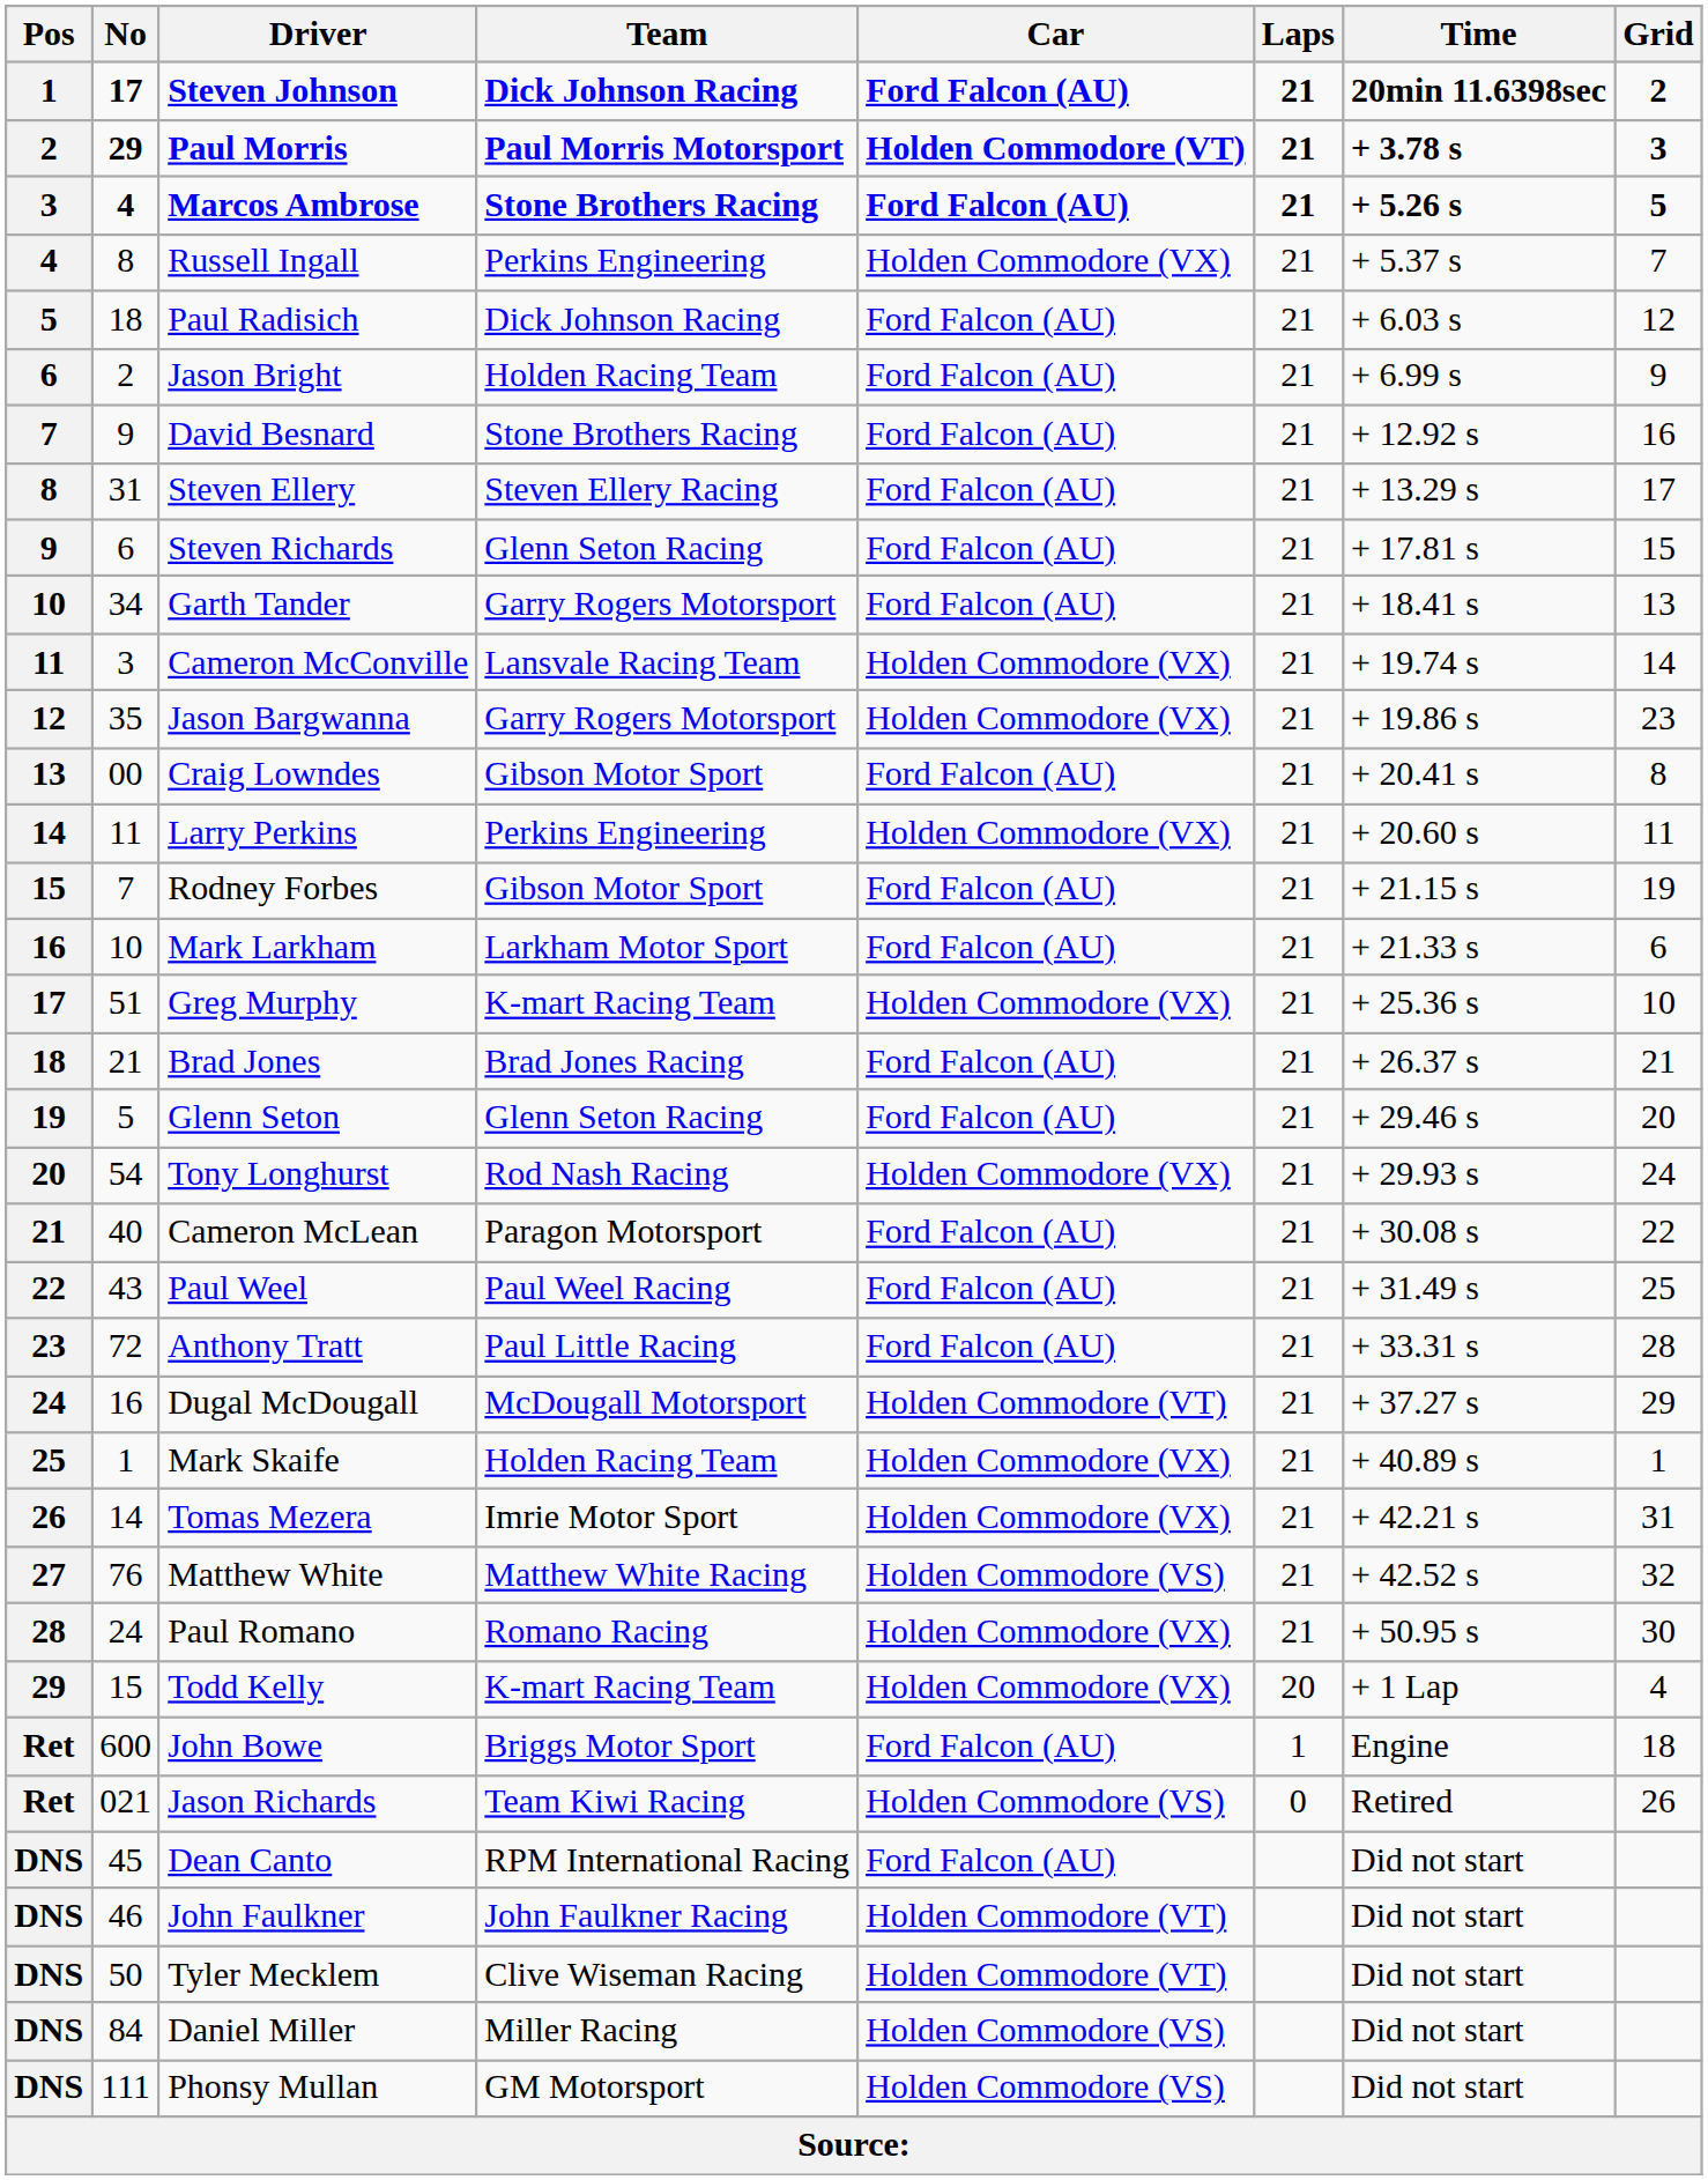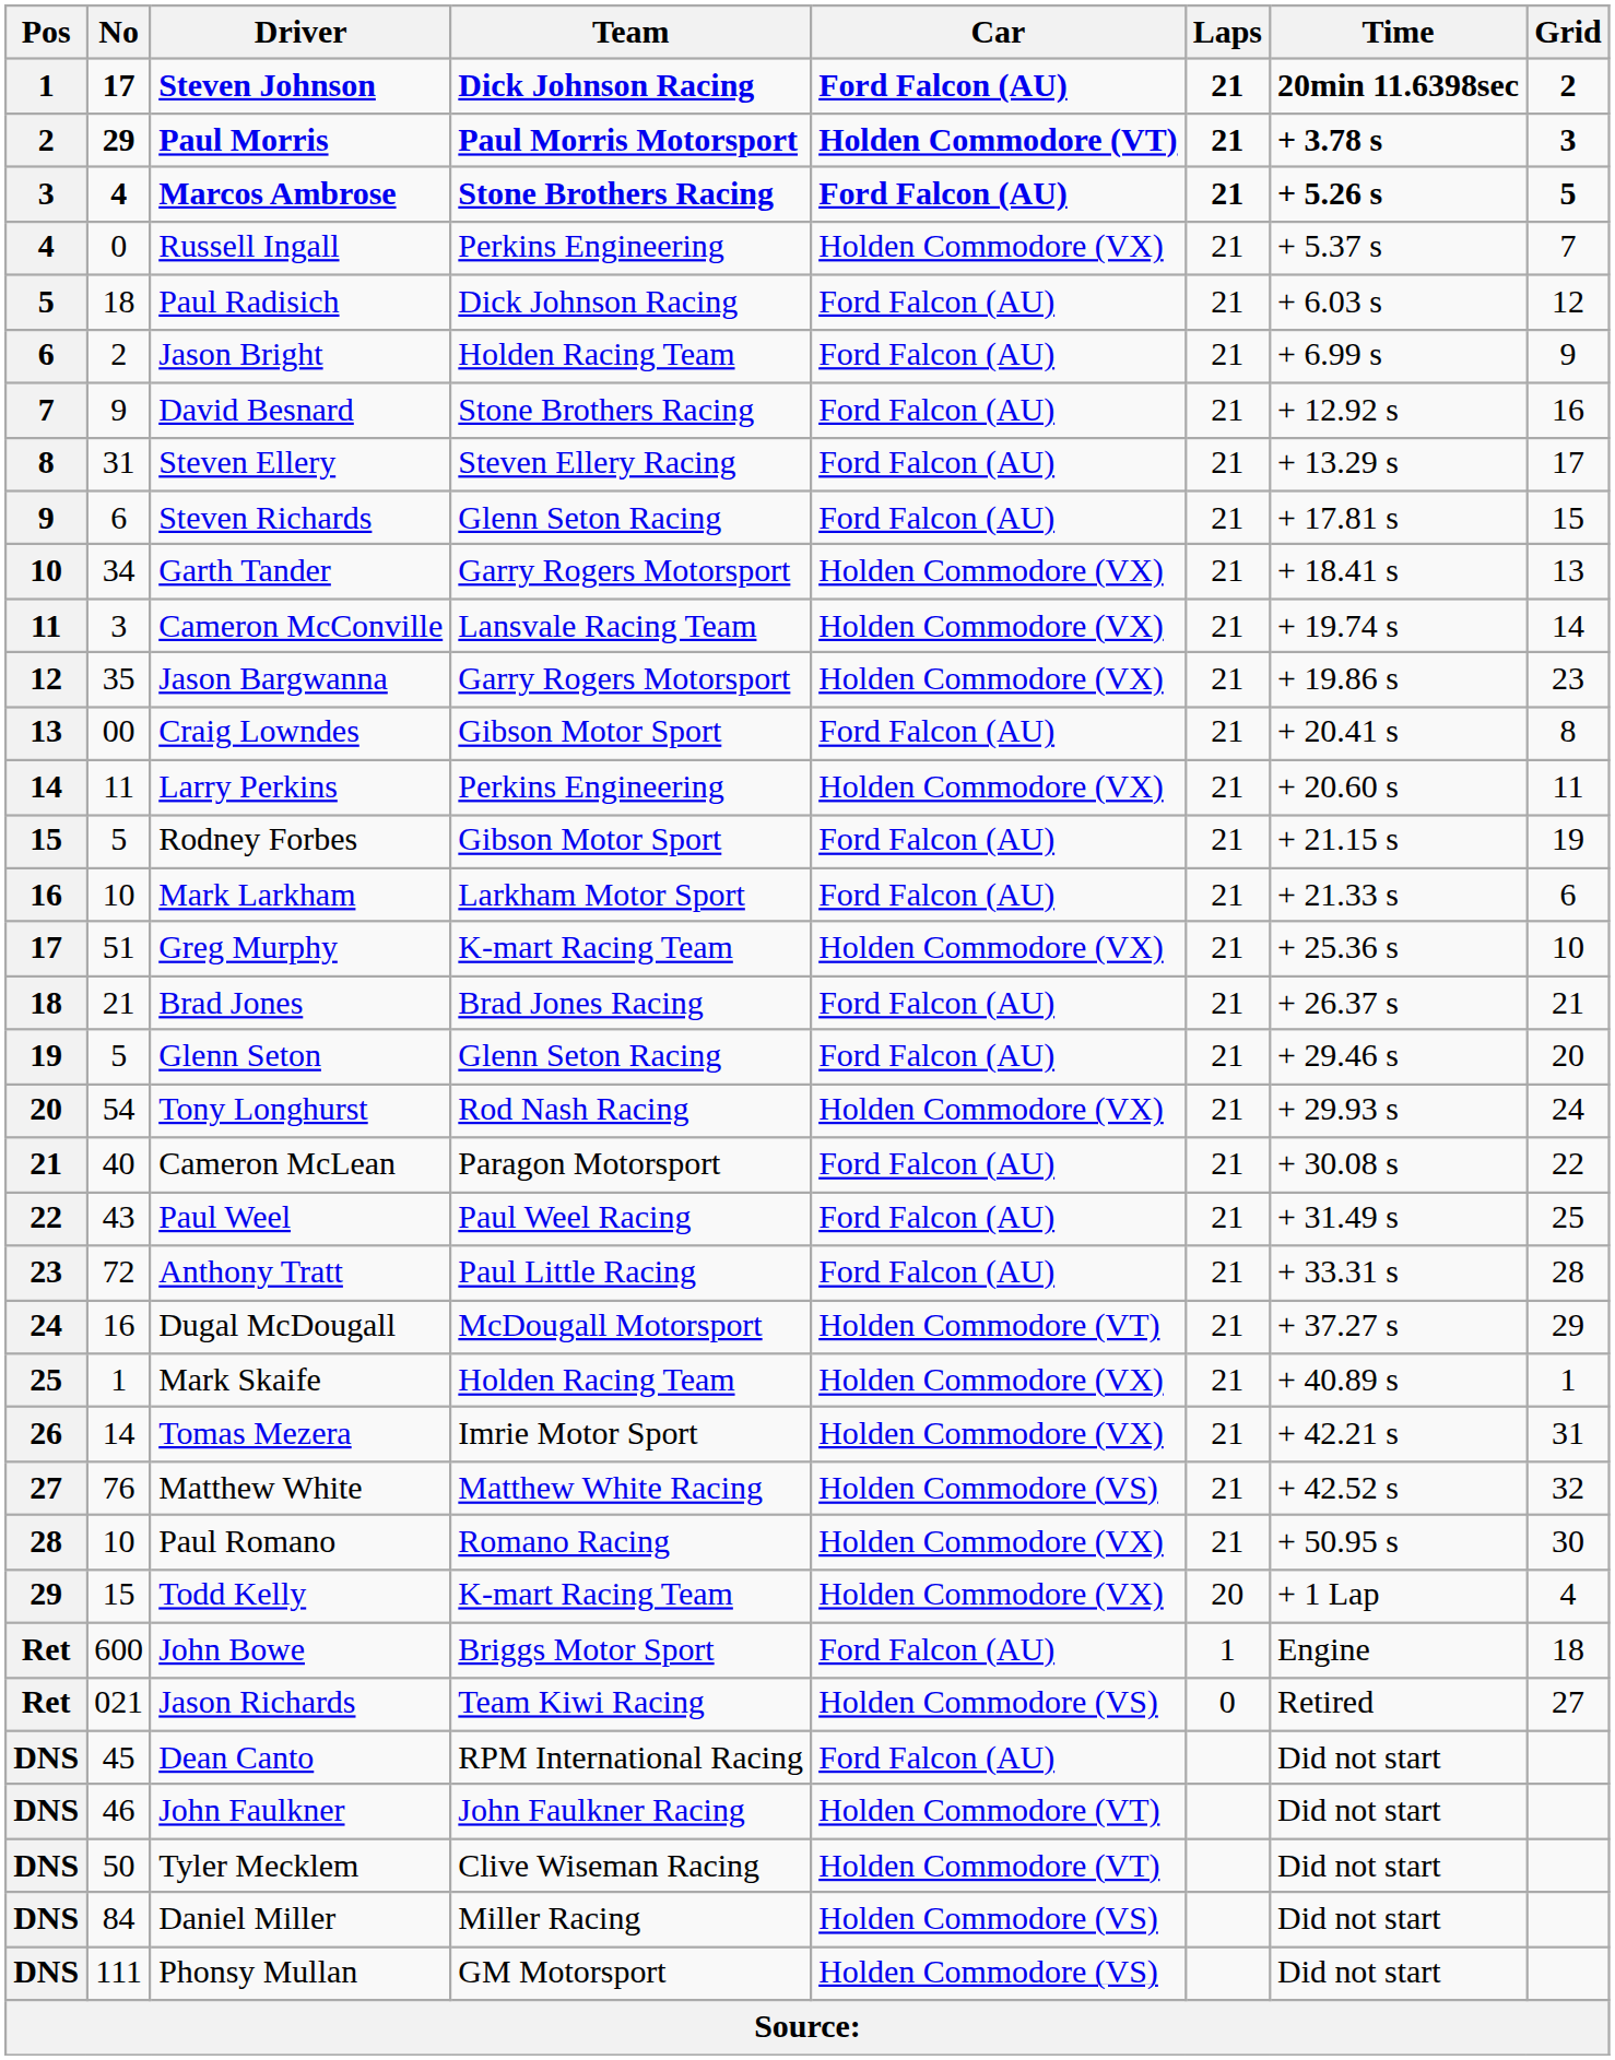 <table class="wikitable" style="font-size: 85%;">
 <tr>
 <th>Pos</th>
 <th>No</th>
 <th>Driver</th>
 <th>Team</th>
 <th>Car</th>
 <th>Laps</th>
 <th>Time</th>
 <th>Grid</th>
 </tr>
 <tr>
 <th>1</th>
 <td align=center><strong>17</strong></td>
 <td><strong> <a href='#'>Steven Johnson</a></strong></td>
 <td><strong><a href='#'>Dick Johnson Racing</a></strong></td>
 <td><strong><a href='#'>Ford Falcon (AU)</a></strong></td>
 <td align=center><strong>21</strong></td>
 <td><strong>20min 11.6398sec</strong></td>
 <td align=center><strong>2</strong></td>
 </tr>
 <tr>
 <th>2</th>
 <td align=center><strong>29</strong></td>
 <td><strong> <a href='#'>Paul Morris</a></strong></td>
 <td><strong><a href='#'>Paul Morris Motorsport</a></strong></td>
 <td><strong><a href='#'>Holden Commodore (VT)</a></strong></td>
 <td align=center><strong>21</strong></td>
 <td><strong>+ 3.78 s</strong></td>
 <td align=center><strong>3</strong></td>
 </tr>
 <tr>
 <th>3</th>
 <td align=center><strong>4</strong></td>
 <td><strong> <a href='#'>Marcos Ambrose</a></strong></td>
 <td><strong><a href='#'>Stone Brothers Racing</a></strong></td>
 <td><strong><a href='#'>Ford Falcon (AU)</a></strong></td>
 <td align=center><strong>21</strong></td>
 <td><strong>+ 5.26 s</strong></td>
 <td align=center><strong>5</strong></td>
 </tr>
 <tr>
 <th>4</th>
-<td align=center>8</td>
+<td align=center>0</td>
 <td> <a href='#'>Russell Ingall</a></td>
 <td><a href='#'>Perkins Engineering</a></td>
 <td><a href='#'>Holden Commodore (VX)</a></td>
 <td align=center>21</td>
 <td>+ 5.37 s</td>
 <td align=center>7</td>
 </tr>
 <tr>
 <th>5</th>
 <td align=center>18</td>
 <td> <a href='#'>Paul Radisich</a></td>
 <td><a href='#'>Dick Johnson Racing</a></td>
 <td><a href='#'>Ford Falcon (AU)</a></td>
 <td align=center>21</td>
 <td>+ 6.03 s</td>
 <td align=center>12</td>
 </tr>
 <tr>
 <th>6</th>
 <td align=center>2</td>
 <td> <a href='#'>Jason Bright</a></td>
 <td><a href='#'>Holden Racing Team</a></td>
 <td><a href='#'>Ford Falcon (AU)</a></td>
 <td align=center>21</td>
 <td>+ 6.99 s</td>
 <td align=center>9</td>
 </tr>
 <tr>
 <th>7</th>
 <td align=center>9</td>
 <td> <a href='#'>David Besnard</a></td>
 <td><a href='#'>Stone Brothers Racing</a></td>
 <td><a href='#'>Ford Falcon (AU)</a></td>
 <td align=center>21</td>
 <td>+ 12.92 s</td>
 <td align=center>16</td>
 </tr>
 <tr>
 <th>8</th>
 <td align=center>31</td>
 <td> <a href='#'>Steven Ellery</a></td>
 <td><a href='#'>Steven Ellery Racing</a></td>
 <td><a href='#'>Ford Falcon (AU)</a></td>
 <td align=center>21</td>
 <td>+ 13.29 s</td>
 <td align=center>17</td>
 </tr>
 <tr>
 <th>9</th>
 <td align=center>6</td>
 <td> <a href='#'>Steven Richards</a></td>
 <td><a href='#'>Glenn Seton Racing</a></td>
 <td><a href='#'>Ford Falcon (AU)</a></td>
 <td align=center>21</td>
 <td>+ 17.81 s</td>
 <td align=center>15</td>
 </tr>
 <tr>
 <th>10</th>
 <td align=center>34</td>
 <td> <a href='#'>Garth Tander</a></td>
 <td><a href='#'>Garry Rogers Motorsport</a></td>
-<td><a href='#'>Ford Falcon (AU)</a></td>
+<td><a href='#'>Holden Commodore (VX)</a></td>
 <td align=center>21</td>
 <td>+ 18.41 s</td>
 <td align=center>13</td>
 </tr>
 <tr>
 <th>11</th>
 <td align=center>3</td>
 <td> <a href='#'>Cameron McConville</a></td>
 <td><a href='#'>Lansvale Racing Team</a></td>
 <td><a href='#'>Holden Commodore (VX)</a></td>
 <td align=center>21</td>
 <td>+ 19.74 s</td>
 <td align=center>14</td>
 </tr>
 <tr>
 <th>12</th>
 <td align=center>35</td>
 <td> <a href='#'>Jason Bargwanna</a></td>
 <td><a href='#'>Garry Rogers Motorsport</a></td>
 <td><a href='#'>Holden Commodore (VX)</a></td>
 <td align=center>21</td>
 <td>+ 19.86 s</td>
 <td align=center>23</td>
 </tr>
 <tr>
 <th>13</th>
 <td align=center>00</td>
 <td> <a href='#'>Craig Lowndes</a></td>
 <td><a href='#'>Gibson Motor Sport</a></td>
 <td><a href='#'>Ford Falcon (AU)</a></td>
 <td align=center>21</td>
 <td>+ 20.41 s</td>
 <td align=center>8</td>
 </tr>
 <tr>
 <th>14</th>
 <td align=center>11</td>
 <td> <a href='#'>Larry Perkins</a></td>
 <td><a href='#'>Perkins Engineering</a></td>
 <td><a href='#'>Holden Commodore (VX)</a></td>
 <td align=center>21</td>
 <td>+ 20.60 s</td>
 <td align=center>11</td>
 </tr>
 <tr>
 <th>15</th>
-<td align=center>7</td>
+<td align=center>5</td>
 <td> Rodney Forbes</td>
 <td><a href='#'>Gibson Motor Sport</a></td>
 <td><a href='#'>Ford Falcon (AU)</a></td>
 <td align=center>21</td>
 <td>+ 21.15 s</td>
 <td align=center>19</td>
 </tr>
 <tr>
 <th>16</th>
 <td align=center>10</td>
 <td> <a href='#'>Mark Larkham</a></td>
 <td><a href='#'>Larkham Motor Sport</a></td>
 <td><a href='#'>Ford Falcon (AU)</a></td>
 <td align=center>21</td>
 <td>+ 21.33 s</td>
 <td align=center>6</td>
 </tr>
 <tr>
 <th>17</th>
 <td align=center>51</td>
 <td> <a href='#'>Greg Murphy</a></td>
 <td><a href='#'>K-mart Racing Team</a></td>
 <td><a href='#'>Holden Commodore (VX)</a></td>
 <td align=center>21</td>
 <td>+ 25.36 s</td>
 <td align=center>10</td>
 </tr>
 <tr>
 <th>18</th>
 <td align=center>21</td>
 <td> <a href='#'>Brad Jones</a></td>
 <td><a href='#'>Brad Jones Racing</a></td>
 <td><a href='#'>Ford Falcon (AU)</a></td>
 <td align=center>21</td>
 <td>+ 26.37 s</td>
 <td align=center>21</td>
 </tr>
 <tr>
 <th>19</th>
 <td align=center>5</td>
 <td> <a href='#'>Glenn Seton</a></td>
 <td><a href='#'>Glenn Seton Racing</a></td>
 <td><a href='#'>Ford Falcon (AU)</a></td>
 <td align=center>21</td>
 <td>+ 29.46 s</td>
 <td align=center>20</td>
 </tr>
 <tr>
 <th>20</th>
 <td align=center>54</td>
 <td> <a href='#'>Tony Longhurst</a></td>
 <td><a href='#'>Rod Nash Racing</a></td>
 <td><a href='#'>Holden Commodore (VX)</a></td>
 <td align=center>21</td>
 <td>+ 29.93 s</td>
 <td align=center>24</td>
 </tr>
 <tr>
 <th>21</th>
 <td align=center>40</td>
 <td> Cameron McLean</td>
 <td>Paragon Motorsport</td>
 <td><a href='#'>Ford Falcon (AU)</a></td>
 <td align=center>21</td>
 <td>+ 30.08 s</td>
 <td align=center>22</td>
 </tr>
 <tr>
 <th>22</th>
 <td align=center>43</td>
 <td> <a href='#'>Paul Weel</a></td>
 <td><a href='#'>Paul Weel Racing</a></td>
 <td><a href='#'>Ford Falcon (AU)</a></td>
 <td align=center>21</td>
 <td>+ 31.49 s</td>
 <td align=center>25</td>
 </tr>
 <tr>
 <th>23</th>
 <td align=center>72</td>
 <td> <a href='#'>Anthony Tratt</a></td>
 <td><a href='#'>Paul Little Racing</a></td>
 <td><a href='#'>Ford Falcon (AU)</a></td>
 <td align=center>21</td>
 <td>+ 33.31 s</td>
 <td align=center>28</td>
 </tr>
 <tr>
 <th>24</th>
 <td align=center>16</td>
 <td> Dugal McDougall</td>
 <td><a href='#'>McDougall Motorsport</a></td>
 <td><a href='#'>Holden Commodore (VT)</a></td>
 <td align=center>21</td>
 <td>+ 37.27 s</td>
 <td align=center>29</td>
 </tr>
 <tr>
 <th>25</th>
 <td align=center>1</td>
 <td> Mark Skaife</td>
 <td><a href='#'>Holden Racing Team</a></td>
 <td><a href='#'>Holden Commodore (VX)</a></td>
 <td align=center>21</td>
 <td>+ 40.89 s</td>
 <td align=center>1</td>
 </tr>
 <tr>
 <th>26</th>
 <td align=center>14</td>
 <td> <a href='#'>Tomas Mezera</a></td>
 <td>Imrie Motor Sport</td>
 <td><a href='#'>Holden Commodore (VX)</a></td>
 <td align=center>21</td>
 <td>+ 42.21 s</td>
 <td align=center>31</td>
 </tr>
 <tr>
 <th>27</th>
 <td align=center>76</td>
 <td> Matthew White</td>
 <td><a href='#'>Matthew White Racing</a></td>
 <td><a href='#'>Holden Commodore (VS)</a></td>
 <td align=center>21</td>
 <td>+ 42.52 s</td>
 <td align=center>32</td>
 </tr>
 <tr>
 <th>28</th>
-<td align=center>24</td>
+<td align=center>10</td>
 <td> Paul Romano</td>
 <td><a href='#'>Romano Racing</a></td>
 <td><a href='#'>Holden Commodore (VX)</a></td>
 <td align=center>21</td>
 <td>+ 50.95 s</td>
 <td align=center>30</td>
 </tr>
 <tr>
 <th>29</th>
 <td align=center>15</td>
 <td> <a href='#'>Todd Kelly</a></td>
 <td><a href='#'>K-mart Racing Team</a></td>
 <td><a href='#'>Holden Commodore (VX)</a></td>
 <td align=center>20</td>
 <td>+ 1 Lap</td>
 <td align=center>4</td>
 </tr>
 <tr>
 <th>Ret</th>
 <td align=center>600</td>
 <td> <a href='#'>John Bowe</a></td>
 <td><a href='#'>Briggs Motor Sport</a></td>
 <td><a href='#'>Ford Falcon (AU)</a></td>
 <td align=center>1</td>
 <td>Engine</td>
 <td align=center>18</td>
 </tr>
 <tr>
 <th>Ret</th>
 <td align=center>021</td>
 <td> <a href='#'>Jason Richards</a></td>
 <td><a href='#'>Team Kiwi Racing</a></td>
 <td><a href='#'>Holden Commodore (VS)</a></td>
 <td align=center>0</td>
 <td>Retired</td>
-<td align=center>26</td>
+<td align=center>27</td>
 </tr>
 <tr>
 <th>DNS</th>
 <td align=center>45</td>
 <td> <a href='#'>Dean Canto</a></td>
 <td>RPM International Racing</td>
 <td><a href='#'>Ford Falcon (AU)</a></td>
 <td align=center></td>
 <td>Did not start</td>
 <td align=center></td>
 </tr>
 <tr>
 <th>DNS</th>
 <td align=center>46</td>
 <td> <a href='#'>John Faulkner</a></td>
 <td><a href='#'>John Faulkner Racing</a></td>
 <td><a href='#'>Holden Commodore (VT)</a></td>
 <td align=center></td>
 <td>Did not start</td>
 <td align=center></td>
 </tr>
 <tr>
 <th>DNS</th>
 <td align=center>50</td>
 <td> Tyler Mecklem</td>
 <td>Clive Wiseman Racing</td>
 <td><a href='#'>Holden Commodore (VT)</a></td>
 <td align=center></td>
 <td>Did not start</td>
 <td align=center></td>
 </tr>
 <tr>
 <th>DNS</th>
 <td align=center>84</td>
 <td> Daniel Miller</td>
 <td>Miller Racing</td>
 <td><a href='#'>Holden Commodore (VS)</a></td>
 <td align=center></td>
 <td>Did not start</td>
 <td align=center></td>
 </tr>
 <tr>
 <th>DNS</th>
 <td align=center>111</td>
 <td> Phonsy Mullan</td>
 <td>GM Motorsport</td>
 <td><a href='#'>Holden Commodore (VS)</a></td>
 <td align=center></td>
 <td>Did not start</td>
 <td align=center></td>
 </tr>
 <tr>
 <th colspan=8>Source:</th>
 </tr>
 <tr>
 </tr>
 </table>
